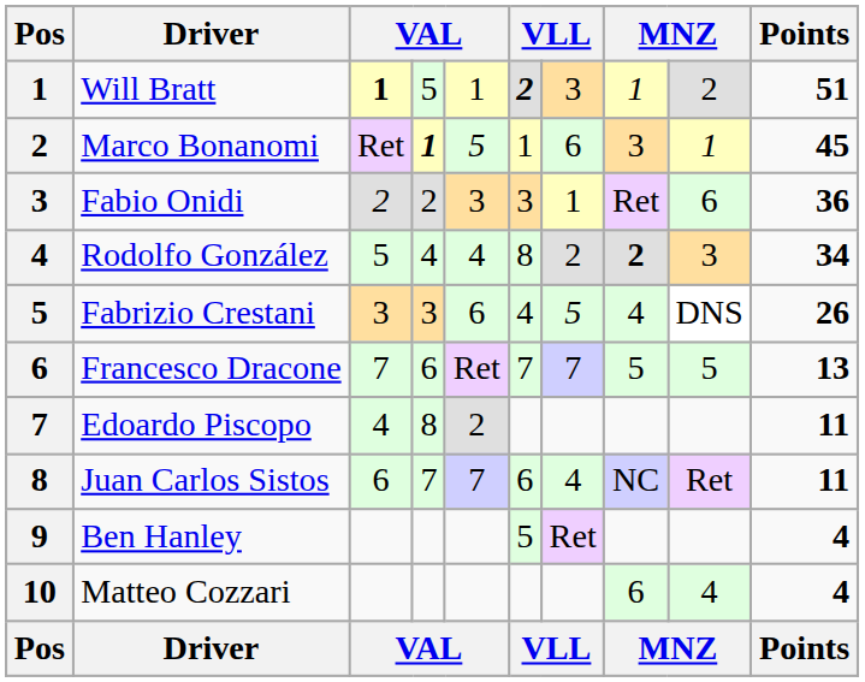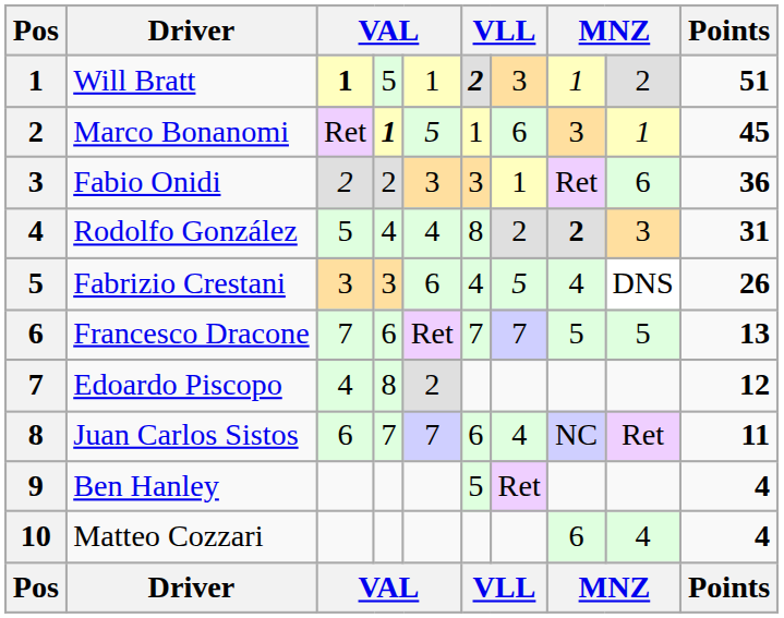 <table class="wikitable" style="font-size: 85%; text-align: center;">
 <tr valign="top">
 <th valign=middle>Pos</th>
 <th valign=middle>Driver</th>
 <th colspan=3><a href='#'>VAL</a><br></th>
 <th colspan=2><a href='#'>VLL</a><br></th>
 <th colspan=2><a href='#'>MNZ</a><br></th>
 <th valign=middle>Points</th>
 </tr>
 <tr>
 <th>1</th>
 <td align="left"> <a href='#'>Will Bratt</a></td>
 <td style="background:#ffffbf;"><strong>1</strong></td>
 <td style="background:#dfffdf;">5</td>
 <td style="background:#ffffbf;">1</td>
 <td style="background:#dfdfdf;"><strong><em>2</em></strong></td>
 <td style="background:#ffdf9f;">3</td>
 <td style="background:#ffffbf;"><em>1</em></td>
 <td style="background:#dfdfdf;">2</td>
 <td align="right"><strong>51</strong></td>
 </tr>
 <tr>
 <th>2</th>
 <td align="left"> <a href='#'>Marco Bonanomi</a></td>
 <td style="background:#efcfff;">Ret</td>
 <td style="background:#ffffbf;"><strong><em>1</em></strong></td>
 <td style="background:#dfffdf;"><em>5</em></td>
 <td style="background:#ffffbf;">1</td>
 <td style="background:#dfffdf;">6</td>
 <td style="background:#ffdf9f;">3</td>
 <td style="background:#ffffbf;"><em>1</em></td>
 <td align="right"><strong>45</strong></td>
 </tr>
 <tr>
 <th>3</th>
 <td align="left"> <a href='#'>Fabio Onidi</a></td>
 <td style="background:#dfdfdf;"><em>2</em></td>
 <td style="background:#dfdfdf;">2</td>
 <td style="background:#ffdf9f;">3</td>
 <td style="background:#ffdf9f;">3</td>
 <td style="background:#ffffbf;">1</td>
 <td style="background:#efcfff;">Ret</td>
 <td style="background:#dfffdf;">6</td>
 <td align="right"><strong>36</strong></td>
 </tr>
 <tr>
 <th>4</th>
 <td align="left"> <a href='#'>Rodolfo González</a></td>
 <td style="background:#dfffdf;">5</td>
 <td style="background:#dfffdf;">4</td>
 <td style="background:#dfffdf;">4</td>
 <td style="background:#dfffdf;">8</td>
 <td style="background:#dfdfdf;">2</td>
 <td style="background:#dfdfdf;"><strong>2</strong></td>
 <td style="background:#ffdf9f;">3</td>
-<td align="right"><strong>34</strong></td>
+<td align="right"><strong>31</strong></td>
 </tr>
 <tr>
 <th>5</th>
 <td align="left"> <a href='#'>Fabrizio Crestani</a></td>
 <td style="background:#ffdf9f;">3</td>
 <td style="background:#ffdf9f;">3</td>
 <td style="background:#dfffdf;">6</td>
 <td style="background:#dfffdf;">4</td>
 <td style="background:#dfffdf;"><em>5</em></td>
 <td style="background:#dfffdf;">4</td>
 <td style="background:#ffffff;">DNS</td>
 <td align="right"><strong>26</strong></td>
 </tr>
 <tr>
 <th>6</th>
 <td align="left" nowrap> <a href='#'>Francesco Dracone</a></td>
 <td style="background:#dfffdf;">7</td>
 <td style="background:#dfffdf;">6</td>
 <td style="background:#efcfff;">Ret</td>
 <td style="background:#dfffdf;">7</td>
 <td style="background:#cfcfff;">7</td>
 <td style="background:#dfffdf;">5</td>
 <td style="background:#dfffdf;">5</td>
 <td align="right"><strong>13</strong></td>
 </tr>
 <tr>
 <th>7</th>
 <td align="left"> <a href='#'>Edoardo Piscopo</a></td>
 <td style="background:#dfffdf;">4</td>
 <td style="background:#dfffdf;">8</td>
 <td style="background:#dfdfdf;">2</td>
 <td></td>
 <td></td>
 <td></td>
 <td></td>
-<td align="right"><strong>11</strong></td>
+<td align="right"><strong>12</strong></td>
 </tr>
 <tr>
 <th>8</th>
 <td align="left" nowrap> <a href='#'>Juan Carlos Sistos</a></td>
 <td style="background:#dfffdf;">6</td>
 <td style="background:#dfffdf;">7</td>
 <td style="background:#cfcfff;">7</td>
 <td style="background:#dfffdf;">6</td>
 <td style="background:#dfffdf;">4</td>
 <td style="background:#cfcfff;">NC</td>
 <td style="background:#efcfff;">Ret</td>
 <td align="right"><strong>11</strong></td>
 </tr>
 <tr>
 <th>9</th>
 <td align="left"> <a href='#'>Ben Hanley</a></td>
 <td></td>
 <td></td>
 <td></td>
 <td style="background:#dfffdf;">5</td>
 <td style="background:#efcfff;">Ret</td>
 <td></td>
 <td></td>
 <td align="right"><strong>4</strong></td>
 </tr>
 <tr>
 <th>10</th>
 <td align="left"> Matteo Cozzari</td>
 <td></td>
 <td></td>
 <td></td>
 <td></td>
 <td></td>
 <td style="background:#dfffdf;">6</td>
 <td style="background:#dfffdf;">4</td>
 <td align="right"><strong>4</strong></td>
 </tr>
 <tr valign="top">
 <th valign=middle>Pos</th>
 <th valign=middle>Driver</th>
 <th colspan=3><a href='#'>VAL</a><br></th>
 <th colspan=2><a href='#'>VLL</a><br></th>
 <th colspan=2><a href='#'>MNZ</a><br></th>
 <th valign=middle>Points</th>
 </tr>
 </table>
